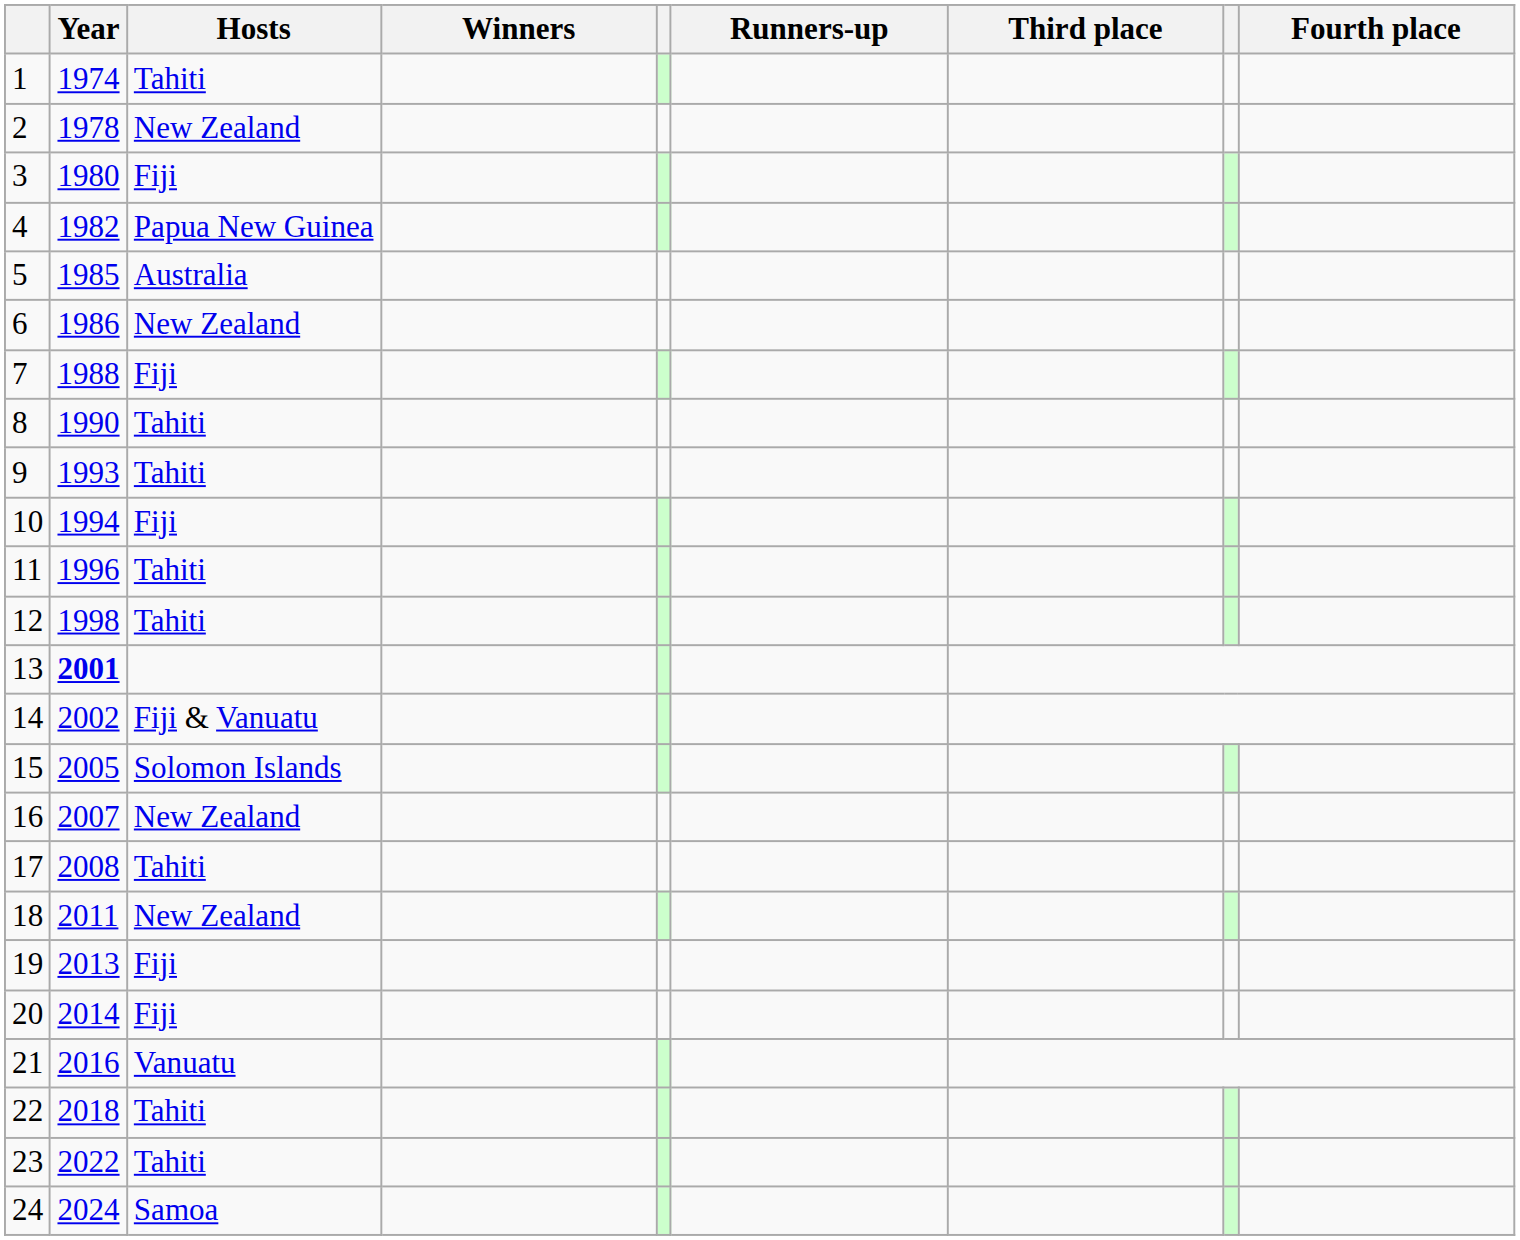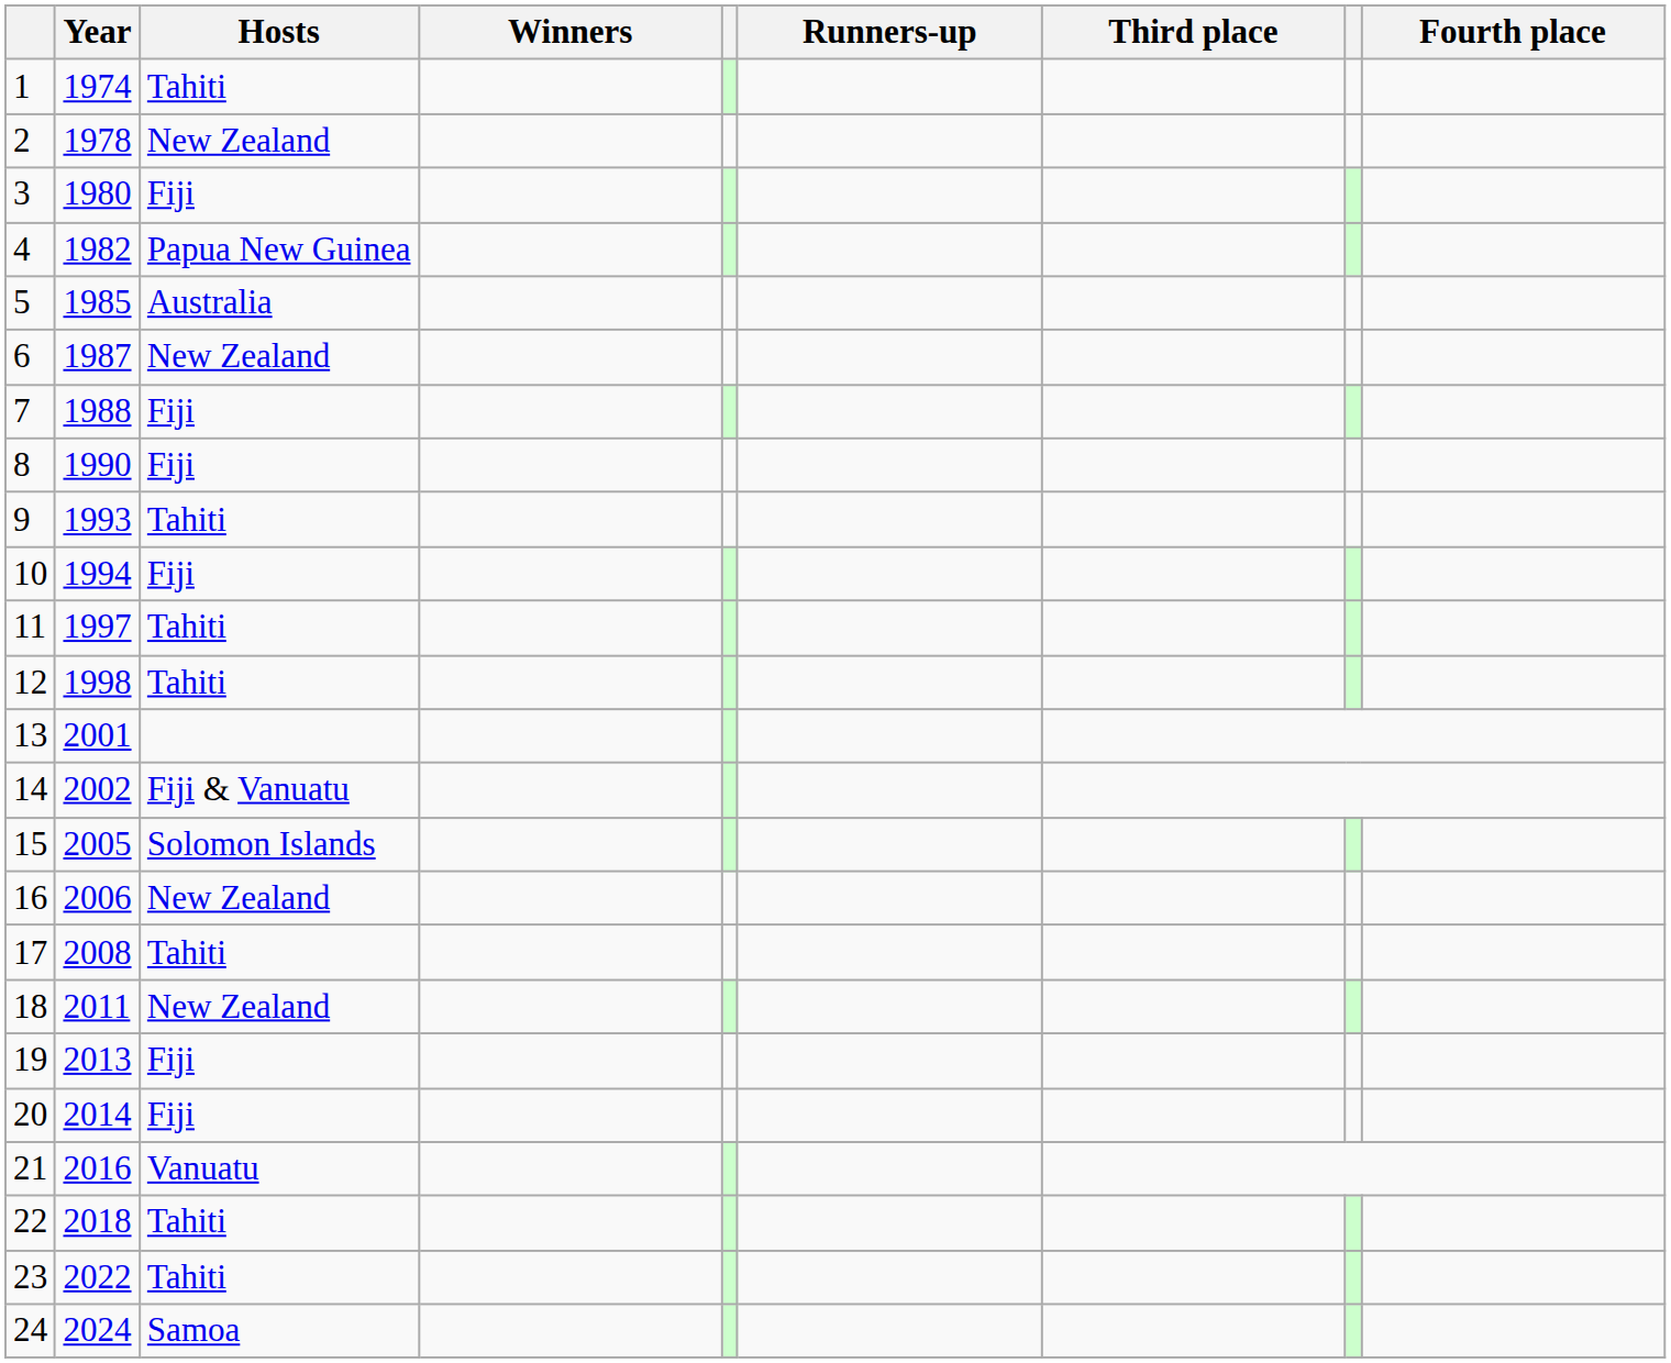 <table class="wikitable sortable">
 <tr>
 <th width=></th>
 <th width=>Year</th>
 <th width=>Hosts</th>
 <th width=135px> Winners</th>
 <th width=></th>
 <th width=135px> Runners-up</th>
 <th width=135px> Third place</th>
 <th width=></th>
 <th width=135px>Fourth place</th>
 </tr>
 <tr>
 <td>1</td>
 <td><a href='#'>1974</a></td>
 <td><a href='#'>Tahiti</a></td>
 <td><strong></strong></td>
 <td bgcolor=#ccffcc></td>
 <td></td>
 <td></td>
 <td></td>
 <td></td>
 </tr>
 <tr>
 <td>2</td>
 <td><a href='#'>1978</a></td>
 <td><a href='#'>New Zealand</a></td>
 <td><strong></strong></td>
 <td></td>
 <td></td>
 <td></td>
 <td></td>
 <td></td>
 </tr>
 <tr>
 <td>3</td>
 <td><a href='#'>1980</a></td>
 <td><a href='#'>Fiji</a></td>
 <td></td>
 <td bgcolor=#ccffcc></td>
 <td></td>
 <td></td>
 <td bgcolor=#ccffcc></td>
 <td></td>
 </tr>
 <tr>
 <td>4</td>
 <td><a href='#'>1982</a></td>
 <td><a href='#'>Papua New Guinea</a></td>
 <td><strong></strong></td>
 <td bgcolor=#ccffcc></td>
 <td></td>
 <td></td>
 <td bgcolor=#ccffcc></td>
 <td></td>
 </tr>
 <tr>
 <td>5</td>
 <td><a href='#'>1985</a></td>
 <td><a href='#'>Australia</a></td>
 <td><strong></strong></td>
 <td></td>
 <td></td>
 <td></td>
 <td></td>
 <td></td>
 </tr>
 <tr>
 <td>6</td>
-<td><a href='#'>1986</a></td>
+<td><a href='#'>1987</a></td>
 <td><a href='#'>New Zealand</a></td>
 <td><strong></strong></td>
 <td></td>
 <td></td>
 <td></td>
 <td></td>
 <td></td>
 </tr>
 <tr>
 <td>7</td>
 <td><a href='#'>1988</a></td>
 <td><a href='#'>Fiji</a></td>
 <td><strong></strong></td>
 <td bgcolor=#ccffcc></td>
 <td></td>
 <td></td>
 <td bgcolor=#ccffcc></td>
 <td></td>
 </tr>
 <tr>
 <td>8</td>
 <td><a href='#'>1990</a></td>
-<td><a href='#'>Tahiti</a></td>
+<td><a href='#'>Fiji</a></td>
 <td><strong></strong></td>
 <td></td>
 <td></td>
 <td></td>
 <td></td>
 <td></td>
 </tr>
 <tr>
 <td>9</td>
 <td><a href='#'>1993</a></td>
 <td><a href='#'>Tahiti</a></td>
 <td><strong></strong></td>
 <td></td>
 <td></td>
 <td></td>
 <td></td>
 <td></td>
 </tr>
 <tr>
 <td>10</td>
 <td><a href='#'>1994</a></td>
 <td><a href='#'>Fiji</a></td>
 <td><strong></strong></td>
 <td bgcolor=#ccffcc></td>
 <td></td>
 <td></td>
 <td bgcolor=#ccffcc></td>
 <td></td>
 </tr>
 <tr>
 <td>11</td>
-<td><a href='#'>1996</a></td>
+<td><a href='#'>1997</a></td>
 <td><a href='#'>Tahiti</a></td>
 <td><strong></strong></td>
 <td bgcolor=#ccffcc></td>
 <td></td>
 <td></td>
 <td bgcolor=#ccffcc></td>
 <td></td>
 </tr>
 <tr>
 <td>12</td>
 <td><a href='#'>1998</a></td>
 <td><a href='#'>Tahiti</a></td>
 <td><strong></strong></td>
 <td bgcolor=#ccffcc></td>
 <td></td>
 <td></td>
 <td bgcolor=#ccffcc></td>
 <td></td>
 </tr>
 <tr>
 <td>13</td>
-<td><strong><a href='#'>2001</a></strong></td>
+<td><a href='#'>2001</a></td>
 <td></td>
 <td><strong></strong></td>
 <td bgcolor=#ccffcc></td>
 <td></td>
 <td colspan=3></td>
 </tr>
 <tr>
 <td>14</td>
 <td><a href='#'>2002</a></td>
 <td><a href='#'>Fiji</a> & <a href='#'>Vanuatu</a></td>
 <td><strong></strong></td>
 <td bgcolor=#ccffcc></td>
 <td></td>
 <td colspan=3></td>
 </tr>
 <tr>
 <td>15</td>
 <td><a href='#'>2005</a></td>
 <td><a href='#'>Solomon Islands</a></td>
 <td><strong></strong></td>
 <td bgcolor=#ccffcc></td>
 <td></td>
 <td></td>
 <td bgcolor=#ccffcc></td>
 <td></td>
 </tr>
 <tr>
 <td>16</td>
-<td><a href='#'>2007</a></td>
+<td><a href='#'>2006</a></td>
 <td><a href='#'>New Zealand</a></td>
 <td><strong></strong></td>
 <td></td>
 <td></td>
 <td></td>
 <td></td>
 <td></td>
 </tr>
 <tr>
 <td>17</td>
 <td><a href='#'>2008</a></td>
 <td><a href='#'>Tahiti</a></td>
 <td><strong></strong></td>
 <td></td>
 <td></td>
 <td></td>
 <td></td>
 <td></td>
 </tr>
 <tr>
 <td>18</td>
 <td><a href='#'>2011</a></td>
 <td><a href='#'>New Zealand</a></td>
 <td><strong></strong></td>
 <td bgcolor=#ccffcc></td>
 <td></td>
 <td></td>
 <td bgcolor=#ccffcc></td>
 <td></td>
 </tr>
 <tr>
 <td>19</td>
 <td><a href='#'>2013</a></td>
 <td><a href='#'>Fiji</a></td>
 <td><strong></strong></td>
 <td></td>
 <td></td>
 <td></td>
 <td></td>
 <td></td>
 </tr>
 <tr>
 <td>20</td>
 <td><a href='#'>2014</a></td>
 <td><a href='#'>Fiji</a></td>
 <td><strong></strong></td>
 <td></td>
 <td></td>
 <td></td>
 <td></td>
 <td></td>
 </tr>
 <tr>
 <td>21</td>
 <td><a href='#'>2016</a></td>
 <td><a href='#'>Vanuatu</a></td>
 <td><strong></strong></td>
 <td bgcolor=#ccffcc></td>
 <td></td>
 <td colspan=3></td>
 </tr>
 <tr>
 <td>22</td>
 <td><a href='#'>2018</a></td>
 <td><a href='#'>Tahiti</a></td>
 <td><strong></strong></td>
 <td bgcolor=#ccffcc></td>
 <td></td>
 <td></td>
 <td bgcolor=#ccffcc></td>
 <td></td>
 </tr>
 <tr>
 <td>23</td>
 <td><a href='#'>2022</a></td>
 <td><a href='#'>Tahiti</a></td>
 <td><strong></strong></td>
 <td bgcolor=#ccffcc></td>
 <td></td>
 <td></td>
 <td bgcolor=#ccffcc></td>
 <td></td>
 </tr>
 <tr>
 <td>24</td>
 <td><a href='#'>2024</a></td>
 <td><a href='#'>Samoa</a></td>
 <td><strong></strong></td>
 <td bgcolor=#ccffcc></td>
 <td></td>
 <td></td>
 <td bgcolor=#ccffcc></td>
 <td></td>
 </tr>
 </table>
